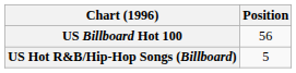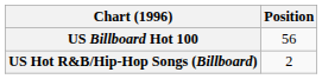 <table class="wikitable sortable plainrowheaders">
 <tr>
 <th scope="col">Chart (1996)</th>
 <th scope="col">Position</th>
 </tr>
 <tr>
 <th scope="row">US <em>Billboard</em> Hot 100</th>
 <td align="center">56</td>
 </tr>
 <tr>
 <th scope="row">US Hot R&B/Hip-Hop Songs (<em>Billboard</em>)</th>
-<td align="center">5</td>
+<td align="center">2</td>
 </tr>
 </table>
